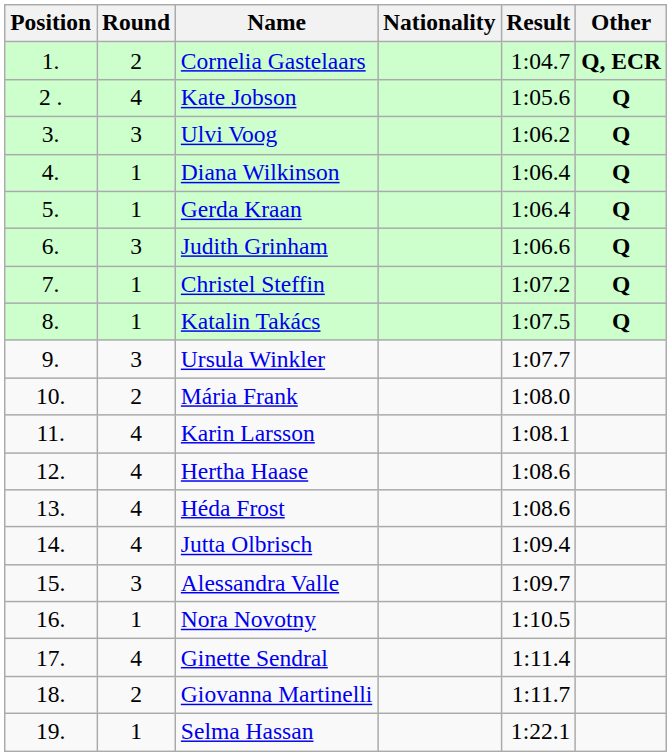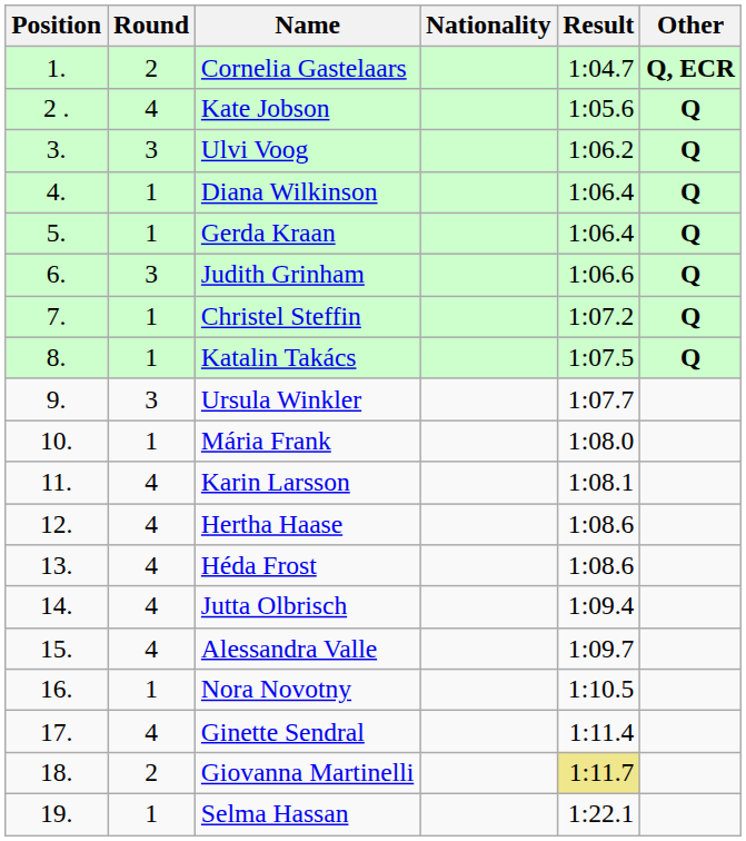 <table class="wikitable sortable" style="text-align:center">
 <tr>
 <th>Position</th>
 <th>Round</th>
 <th>Name</th>
 <th>Nationality</th>
 <th>Result</th>
 <th>Other</th>
 </tr>
 <tr bgcolor=ccffcc>
 <td>1.</td>
 <td>2</td>
 <td align=left><a href='#'>Cornelia Gastelaars</a></td>
 <td align=left></td>
 <td align=right>1:04.7</td>
 <td><strong>Q, ECR</strong></td>
 </tr>
 <tr bgcolor=ccffcc>
 <td>2 .</td>
 <td>4</td>
 <td align=left><a href='#'>Kate Jobson</a></td>
 <td align=left></td>
 <td align=right>1:05.6</td>
 <td><strong>Q</strong></td>
 </tr>
 <tr bgcolor=ccffcc>
 <td>3.</td>
 <td>3</td>
 <td align=left><a href='#'>Ulvi Voog</a></td>
 <td align=left></td>
 <td align=right>1:06.2</td>
 <td><strong>Q</strong></td>
 </tr>
 <tr bgcolor=ccffcc>
 <td>4.</td>
 <td>1</td>
 <td align=left><a href='#'>Diana Wilkinson</a></td>
 <td align=left></td>
 <td align=right>1:06.4</td>
 <td><strong>Q</strong></td>
 </tr>
 <tr bgcolor=ccffcc>
 <td>5.</td>
 <td>1</td>
 <td align=left><a href='#'>Gerda Kraan</a></td>
 <td align=left></td>
 <td align=right>1:06.4</td>
 <td><strong>Q</strong></td>
 </tr>
 <tr bgcolor=ccffcc>
 <td>6.</td>
 <td>3</td>
 <td align=left><a href='#'>Judith Grinham</a></td>
 <td align=left></td>
 <td align=right>1:06.6</td>
 <td><strong>Q</strong></td>
 </tr>
 <tr bgcolor=ccffcc>
 <td>7.</td>
 <td>1</td>
 <td align=left><a href='#'>Christel Steffin</a></td>
 <td align=left></td>
 <td align=right>1:07.2</td>
 <td><strong>Q</strong></td>
 </tr>
 <tr bgcolor=ccffcc>
 <td>8.</td>
 <td>1</td>
 <td align=left><a href='#'>Katalin Takács</a></td>
 <td align=left></td>
 <td align=right>1:07.5</td>
 <td><strong>Q</strong></td>
 </tr>
 <tr>
 <td>9.</td>
 <td>3</td>
 <td align=left><a href='#'>Ursula Winkler</a></td>
 <td align=left></td>
 <td align=right>1:07.7</td>
 <td></td>
 </tr>
 <tr>
 <td>10.</td>
-<td>2</td>
+<td>1</td>
 <td align=left><a href='#'>Mária Frank</a></td>
 <td align=left></td>
 <td align=right>1:08.0</td>
 <td></td>
 </tr>
 <tr>
 <td>11.</td>
 <td>4</td>
 <td align=left><a href='#'>Karin Larsson</a></td>
 <td align=left></td>
 <td align=right>1:08.1</td>
 <td></td>
 </tr>
 <tr>
 <td>12.</td>
 <td>4</td>
 <td align=left><a href='#'>Hertha Haase</a></td>
 <td align=left></td>
 <td align=right>1:08.6</td>
 <td></td>
 </tr>
 <tr>
 <td>13.</td>
 <td>4</td>
 <td align=left><a href='#'>Héda Frost</a></td>
 <td align=left></td>
 <td align=right>1:08.6</td>
 <td></td>
 </tr>
 <tr>
 <td>14.</td>
 <td>4</td>
 <td align=left><a href='#'>Jutta Olbrisch</a></td>
 <td align=left></td>
 <td align=right>1:09.4</td>
 <td></td>
 </tr>
 <tr>
 <td>15.</td>
-<td>3</td>
+<td>4</td>
 <td align=left><a href='#'>Alessandra Valle</a></td>
 <td align=left></td>
 <td align=right>1:09.7</td>
 <td></td>
 </tr>
 <tr>
 <td>16.</td>
 <td>1</td>
 <td align=left><a href='#'>Nora Novotny</a></td>
 <td align=left></td>
 <td align=right>1:10.5</td>
 <td></td>
 </tr>
 <tr>
 <td>17.</td>
 <td>4</td>
 <td align=left><a href='#'>Ginette Sendral</a></td>
 <td align=left></td>
 <td align=right>1:11.4</td>
 <td></td>
 </tr>
 <tr>
 <td>18.</td>
 <td>2</td>
 <td align=left><a href='#'>Giovanna Martinelli</a></td>
 <td align=left></td>
-<td align=right>1:11.7</td>
+<td align=right style="background: khaki;">1:11.7</td>
 <td></td>
 </tr>
 <tr>
 <td>19.</td>
 <td>1</td>
 <td align=left><a href='#'>Selma Hassan</a></td>
 <td align=left></td>
 <td align=right>1:22.1</td>
 <td></td>
 </tr>
 <tr>
 </tr>
 </table>
